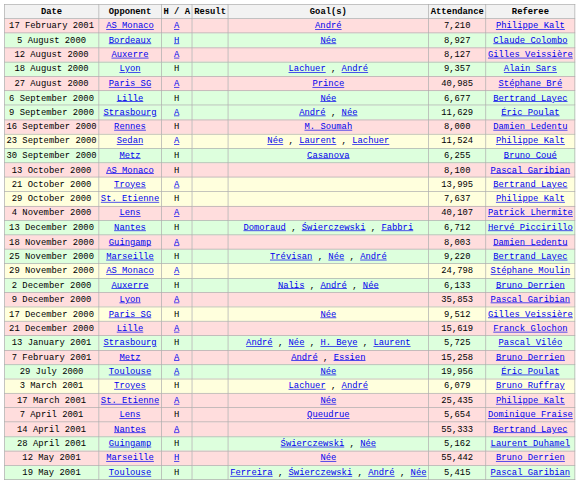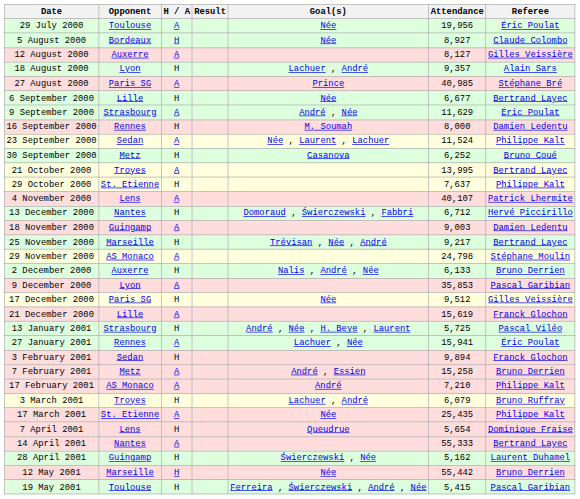 <table class="wikitable sortable" style="text-align:center">
 <tr>
 <th class="sortable">Date</th>
 <th>Opponent</th>
 <th>H / A</th>
 <th>Result</th>
 <th>Goal(s)</th>
 <th>Attendance</th>
 <th>Referee</th>
 </tr>
-<tr style="background:#fdd;">
-<td>17 February 2001</td>
-<td><a href='#'>AS Monaco</a></td>
+<tr style="background:#dfd;">
+<td>29 July 2000</td>
+<td><a href='#'>Toulouse</a></td>
 <td><a href='#'>A</a></td>
 <td></td>
-<td><a href='#'>André</a> </td>
-<td>7,210</td>
-<td><a href='#'>Philippe Kalt</a></td>
+<td><a href='#'>Née</a> </td>
+<td>19,956</td>
+<td><a href='#'>Éric Poulat</a></td>
 </tr>
 <tr style="background:#dfd;">
 <td>5 August 2000</td>
 <td><a href='#'>Bordeaux</a></td>
 <td><a href='#'>H</a></td>
 <td></td>
 <td><a href='#'>Née</a> </td>
 <td>8,927</td>
 <td><a href='#'>Claude Colombo</a></td>
 </tr>
 <tr style="background:#fdd;">
 <td>12 August 2000</td>
 <td><a href='#'>Auxerre</a></td>
 <td><a href='#'>A</a></td>
 <td></td>
 <td></td>
 <td>8,127</td>
 <td><a href='#'>Gilles Veissière</a></td>
 </tr>
 <tr style="background:#dfd;">
 <td>18 August 2000</td>
 <td><a href='#'>Lyon</a></td>
 <td>H</td>
 <td></td>
 <td><a href='#'>Lachuer</a> , <a href='#'>André</a> </td>
 <td>9,357</td>
 <td><a href='#'>Alain Sars</a></td>
 </tr>
 <tr style="background:#fdd;">
 <td>27 August 2000</td>
 <td><a href='#'>Paris SG</a></td>
 <td><a href='#'>A</a></td>
 <td></td>
 <td><a href='#'>Prince</a> </td>
 <td>40,985</td>
 <td><a href='#'>Stéphane Bré</a></td>
 </tr>
 <tr style="background:#dfd;">
 <td>6 September 2000</td>
 <td><a href='#'>Lille</a></td>
 <td>H</td>
 <td></td>
 <td><a href='#'>Née</a> </td>
 <td>6,677</td>
 <td><a href='#'>Bertrand Layec</a></td>
 </tr>
 <tr style="background:#dfd;">
 <td>9 September 2000</td>
 <td><a href='#'>Strasbourg</a></td>
 <td><a href='#'>A</a></td>
 <td></td>
 <td><a href='#'>André</a> , <a href='#'>Née</a> </td>
 <td>11,629</td>
 <td><a href='#'>Éric Poulat</a></td>
 </tr>
 <tr style="background:#fdd;">
 <td>16 September 2000</td>
 <td><a href='#'>Rennes</a></td>
 <td>H</td>
 <td></td>
 <td><a href='#'>M. Soumah</a> </td>
 <td>8,000</td>
 <td><a href='#'>Damien Ledentu</a></td>
 </tr>
 <tr style="background:#ffd;">
 <td>23 September 2000</td>
 <td><a href='#'>Sedan</a></td>
 <td><a href='#'>A</a></td>
 <td></td>
 <td><a href='#'>Née</a> , <a href='#'>Laurent</a> , <a href='#'>Lachuer</a> </td>
 <td>11,524</td>
 <td><a href='#'>Philippe Kalt</a></td>
 </tr>
 <tr style="background:#dfd;">
 <td>30 September 2000</td>
 <td><a href='#'>Metz</a></td>
 <td>H</td>
 <td></td>
 <td><a href='#'>Casanova</a> </td>
-<td>6,255</td>
+<td>6,252</td>
 <td><a href='#'>Bruno Coué</a></td>
-</tr>
-<tr style="background:#fdd;">
-<td>13 October 2000</td>
-<td><a href='#'>AS Monaco</a></td>
-<td>H</td>
-<td></td>
-<td></td>
-<td>8,100</td>
-<td><a href='#'>Pascal Garibian</a></td>
 </tr>
 <tr style="background:#ffd;">
 <td>21 October 2000</td>
 <td><a href='#'>Troyes</a></td>
 <td><a href='#'>A</a></td>
 <td></td>
 <td></td>
 <td>13,995</td>
 <td><a href='#'>Bertrand Layec</a></td>
 </tr>
 <tr style="background:#ffd;">
 <td>29 October 2000</td>
 <td><a href='#'>St. Etienne</a></td>
 <td>H</td>
 <td></td>
 <td></td>
 <td>7,637</td>
 <td><a href='#'>Philippe Kalt</a></td>
 </tr>
 <tr style="background:#fdd;">
 <td>4 November 2000</td>
 <td><a href='#'>Lens</a></td>
 <td><a href='#'>A</a></td>
 <td></td>
 <td></td>
 <td>40,107</td>
 <td><a href='#'>Patrick Lhermite</a></td>
 </tr>
 <tr style="background:#dfd;">
 <td>13 December 2000</td>
 <td><a href='#'>Nantes</a></td>
 <td>H</td>
 <td></td>
 <td><a href='#'>Domoraud</a> , <a href='#'>Świerczewski</a> , <a href='#'>Fabbri</a> </td>
 <td>6,712</td>
 <td><a href='#'>Hervé Piccirillo</a></td>
 </tr>
 <tr style="background:#fdd;">
 <td>18 November 2000</td>
 <td><a href='#'>Guingamp</a></td>
 <td><a href='#'>A</a></td>
 <td></td>
 <td></td>
-<td>8,003</td>
+<td>9,003</td>
 <td><a href='#'>Damien Ledentu</a></td>
 </tr>
 <tr style="background:#dfd;">
 <td>25 November 2000</td>
 <td><a href='#'>Marseille</a></td>
 <td>H</td>
 <td></td>
 <td><a href='#'>Trévisan</a> , <a href='#'>Née</a> , <a href='#'>André</a> </td>
-<td>9,220</td>
+<td>9,217</td>
 <td><a href='#'>Bertrand Layec</a></td>
 </tr>
 <tr style="background:#ffd;">
 <td>29 November 2000</td>
 <td><a href='#'>AS Monaco</a></td>
 <td><a href='#'>A</a></td>
 <td></td>
 <td></td>
 <td>24,798</td>
 <td><a href='#'>Stéphane Moulin</a></td>
 </tr>
 <tr style="background:#dfd;">
 <td>2 December 2000</td>
 <td><a href='#'>Auxerre</a></td>
 <td>H</td>
 <td></td>
 <td><a href='#'>Nalis</a> , <a href='#'>André</a> , <a href='#'>Née</a> </td>
 <td>6,133</td>
 <td><a href='#'>Bruno Derrien</a></td>
 </tr>
 <tr style="background:#fdd;">
 <td>9 December 2000</td>
 <td><a href='#'>Lyon</a></td>
 <td><a href='#'>A</a></td>
 <td></td>
 <td></td>
 <td>35,853</td>
 <td><a href='#'>Pascal Garibian</a></td>
 </tr>
 <tr style="background:#ffd;">
 <td>17 December 2000</td>
 <td><a href='#'>Paris SG</a></td>
 <td>H</td>
 <td></td>
 <td><a href='#'>Née</a> </td>
 <td>9,512</td>
 <td><a href='#'>Gilles Veissière</a></td>
 </tr>
 <tr style="background:#fdd;">
 <td>21 December 2000</td>
 <td><a href='#'>Lille</a></td>
 <td><a href='#'>A</a></td>
 <td></td>
 <td></td>
 <td>15,619</td>
 <td><a href='#'>Franck Glochon</a></td>
 </tr>
 <tr style="background:#dfd;">
 <td>13 January 2001</td>
 <td><a href='#'>Strasbourg</a></td>
 <td>H</td>
 <td></td>
 <td><a href='#'>André</a> , <a href='#'>Née</a> , <a href='#'>H. Beye</a> , <a href='#'>Laurent</a> </td>
 <td>5,725</td>
 <td><a href='#'>Pascal Viléo</a></td>
 </tr>
+<tr style="background:#dfd;">
+<td>27 January 2001</td>
+<td><a href='#'>Rennes</a></td>
+<td><a href='#'>A</a></td>
+<td></td>
+<td><a href='#'>Lachuer</a> , <a href='#'>Née</a> </td>
+<td>15,941</td>
+<td><a href='#'>Éric Poulat</a></td>
+</tr>
+<tr style="background:#fdd;">
+<td>3 February 2001</td>
+<td><a href='#'>Sedan</a></td>
+<td>H</td>
+<td></td>
+<td></td>
+<td>9,894</td>
+<td><a href='#'>Franck Glochon</a></td>
+</tr>
 <tr style="background:#fdd;">
 <td>7 February 2001</td>
 <td><a href='#'>Metz</a></td>
 <td><a href='#'>A</a></td>
 <td></td>
 <td><a href='#'>André</a> , <a href='#'>Essien</a> </td>
 <td>15,258</td>
 <td><a href='#'>Bruno Derrien</a></td>
 </tr>
-<tr style="background:#dfd;">
-<td>29 July 2000</td>
-<td><a href='#'>Toulouse</a></td>
+<tr style="background:#fdd;">
+<td>17 February 2001</td>
+<td><a href='#'>AS Monaco</a></td>
 <td><a href='#'>A</a></td>
 <td></td>
-<td><a href='#'>Née</a> </td>
-<td>19,956</td>
-<td><a href='#'>Éric Poulat</a></td>
+<td><a href='#'>André</a> </td>
+<td>7,210</td>
+<td><a href='#'>Philippe Kalt</a></td>
 </tr>
 <tr style="background:#ffd;">
 <td>3 March 2001</td>
 <td><a href='#'>Troyes</a></td>
 <td>H</td>
 <td></td>
 <td><a href='#'>Lachuer</a> , <a href='#'>André</a> </td>
 <td>6,079</td>
 <td><a href='#'>Bruno Ruffray</a></td>
 </tr>
 <tr style="background:#fdd;">
 <td>17 March 2001</td>
 <td><a href='#'>St. Etienne</a></td>
 <td><a href='#'>A</a></td>
 <td></td>
 <td><a href='#'>Née</a> </td>
 <td>25,435</td>
 <td><a href='#'>Philippe Kalt</a></td>
 </tr>
 <tr style="background:#fdd;">
 <td>7 April 2001</td>
 <td><a href='#'>Lens</a></td>
 <td>H</td>
 <td></td>
 <td><a href='#'>Queudrue</a> </td>
 <td>5,654</td>
 <td><a href='#'>Dominique Fraise</a></td>
 </tr>
 <tr style="background:#fdd;">
 <td>14 April 2001</td>
 <td><a href='#'>Nantes</a></td>
 <td><a href='#'>A</a></td>
 <td></td>
 <td></td>
 <td>55,333</td>
 <td><a href='#'>Bertrand Layec</a></td>
 </tr>
 <tr style="background:#dfd;">
 <td>28 April 2001</td>
 <td><a href='#'>Guingamp</a></td>
 <td>H</td>
 <td></td>
 <td><a href='#'>Świerczewski</a> , <a href='#'>Née</a> </td>
 <td>5,162</td>
 <td><a href='#'>Laurent Duhamel</a></td>
 </tr>
 <tr style="background:#fdd;">
 <td>12 May 2001</td>
 <td><a href='#'>Marseille</a></td>
 <td><a href='#'>H</a></td>
 <td></td>
 <td><a href='#'>Née</a> </td>
 <td>55,442</td>
 <td><a href='#'>Bruno Derrien</a></td>
 </tr>
 <tr style="background:#dfd;">
 <td>19 May 2001</td>
 <td><a href='#'>Toulouse</a></td>
 <td>H</td>
 <td></td>
 <td><a href='#'>Ferreira</a> , <a href='#'>Świerczewski</a> , <a href='#'>André</a> , <a href='#'>Née</a> </td>
 <td>5,415</td>
 <td><a href='#'>Pascal Garibian</a></td>
 </tr>
 </table>
